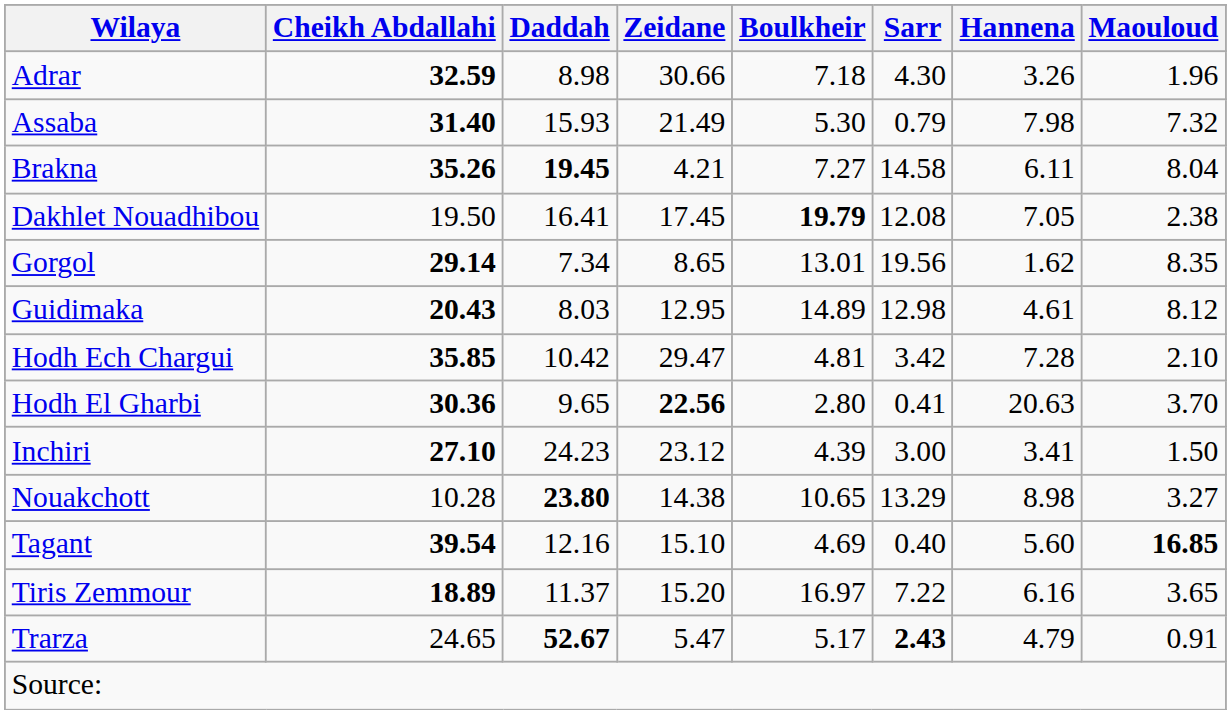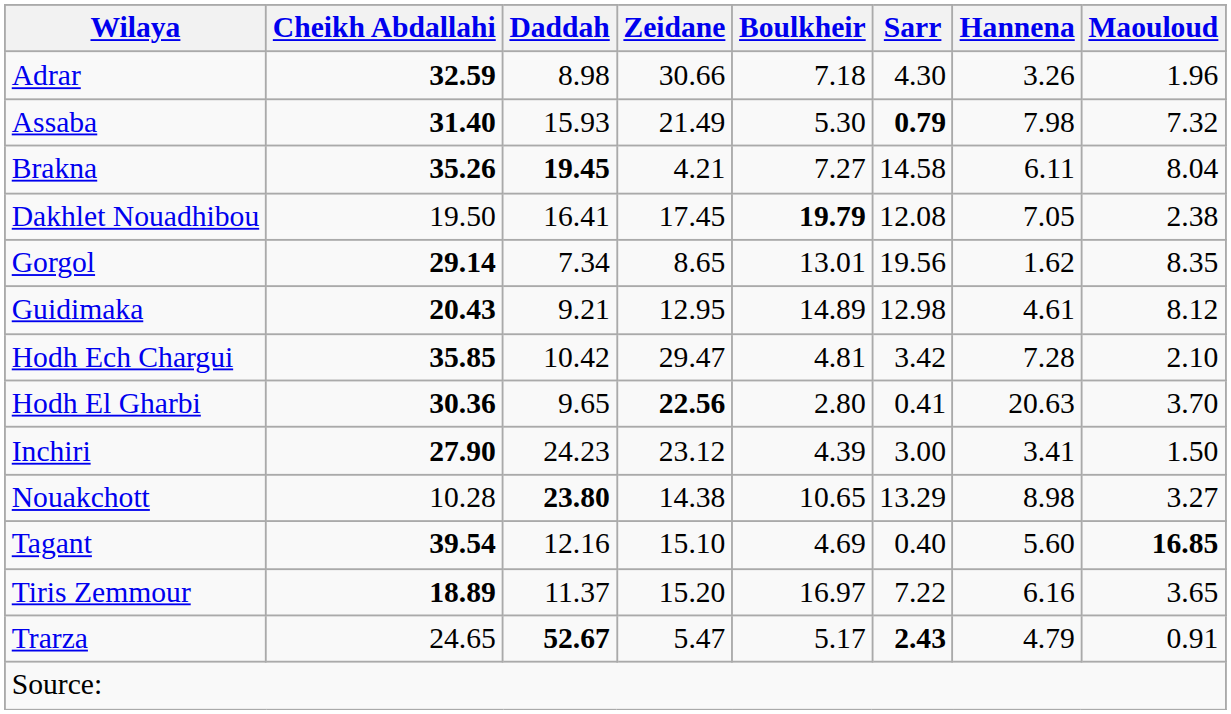 <table class="wikitable sortable" style=text-align:right>
 <tr>
 <th><a href='#'>Wilaya</a></th>
 <th><a href='#'>Cheikh Abdallahi</a></th>
 <th><a href='#'>Daddah</a></th>
 <th><a href='#'>Zeidane</a></th>
 <th><a href='#'>Boulkheir</a></th>
 <th><a href='#'>Sarr</a></th>
 <th><a href='#'>Hannena</a></th>
 <th><a href='#'>Maouloud</a></th>
 </tr>
 <tr>
 <td align="left"><a href='#'>Adrar</a></td>
 <td><strong>32.59</strong></td>
 <td>8.98</td>
 <td>30.66</td>
 <td>7.18</td>
 <td>4.30</td>
 <td>3.26</td>
 <td>1.96</td>
 </tr>
 <tr>
 <td align="left"><a href='#'>Assaba</a></td>
 <td><strong>31.40</strong></td>
 <td>15.93</td>
 <td>21.49</td>
 <td>5.30</td>
-<td>0.79</td>
+<td><strong>0.79</strong></td>
 <td>7.98</td>
 <td>7.32</td>
 </tr>
 <tr>
 <td align="left"><a href='#'>Brakna</a></td>
 <td><strong>35.26</strong></td>
 <td><strong>19.45</strong></td>
 <td>4.21</td>
 <td>7.27</td>
 <td>14.58</td>
 <td>6.11</td>
 <td>8.04</td>
 </tr>
 <tr>
 <td align="left"><a href='#'>Dakhlet Nouadhibou</a></td>
 <td>19.50</td>
 <td>16.41</td>
 <td>17.45</td>
 <td><strong>19.79</strong></td>
 <td>12.08</td>
 <td>7.05</td>
 <td>2.38</td>
 </tr>
 <tr>
 <td align="left"><a href='#'>Gorgol</a></td>
 <td><strong>29.14</strong></td>
 <td>7.34</td>
 <td>8.65</td>
 <td>13.01</td>
 <td>19.56</td>
 <td>1.62</td>
 <td>8.35</td>
 </tr>
 <tr>
 <td align="left"><a href='#'>Guidimaka</a></td>
 <td><strong>20.43</strong></td>
-<td>8.03</td>
+<td>9.21</td>
 <td>12.95</td>
 <td>14.89</td>
 <td>12.98</td>
 <td>4.61</td>
 <td>8.12</td>
 </tr>
 <tr>
 <td align="left"><a href='#'>Hodh Ech Chargui</a></td>
 <td><strong>35.85</strong></td>
 <td>10.42</td>
 <td>29.47</td>
 <td>4.81</td>
 <td>3.42</td>
 <td>7.28</td>
 <td>2.10</td>
 </tr>
 <tr>
 <td align="left"><a href='#'>Hodh El Gharbi</a></td>
 <td><strong>30.36</strong></td>
 <td>9.65</td>
 <td><strong>22.56</strong></td>
 <td>2.80</td>
 <td>0.41</td>
 <td>20.63</td>
 <td>3.70</td>
 </tr>
 <tr>
 <td align="left"><a href='#'>Inchiri</a></td>
-<td><strong>27.10</strong></td>
+<td><strong>27.90</strong></td>
 <td>24.23</td>
 <td>23.12</td>
 <td>4.39</td>
 <td>3.00</td>
 <td>3.41</td>
 <td>1.50</td>
 </tr>
 <tr>
 <td align="left"><a href='#'>Nouakchott</a></td>
 <td>10.28</td>
 <td><strong>23.80</strong></td>
 <td>14.38</td>
 <td>10.65</td>
 <td>13.29</td>
 <td>8.98</td>
 <td>3.27</td>
 </tr>
 <tr>
 <td align="left"><a href='#'>Tagant</a></td>
 <td><strong>39.54</strong></td>
 <td>12.16</td>
 <td>15.10</td>
 <td>4.69</td>
 <td>0.40</td>
 <td>5.60</td>
 <td><strong>16.85</strong></td>
 </tr>
 <tr>
 <td align="left"><a href='#'>Tiris Zemmour</a></td>
 <td><strong>18.89</strong></td>
 <td>11.37</td>
 <td>15.20</td>
 <td>16.97</td>
 <td>7.22</td>
 <td>6.16</td>
 <td>3.65</td>
 </tr>
 <tr>
 <td align="left"><a href='#'>Trarza</a></td>
 <td>24.65</td>
 <td><strong>52.67</strong></td>
 <td>5.47</td>
 <td>5.17</td>
 <td><strong>2.43</strong></td>
 <td>4.79</td>
 <td>0.91</td>
 </tr>
 <tr class=sortbottom>
 <td colspan=8 align="left">Source: </td>
 </tr>
 </table>
